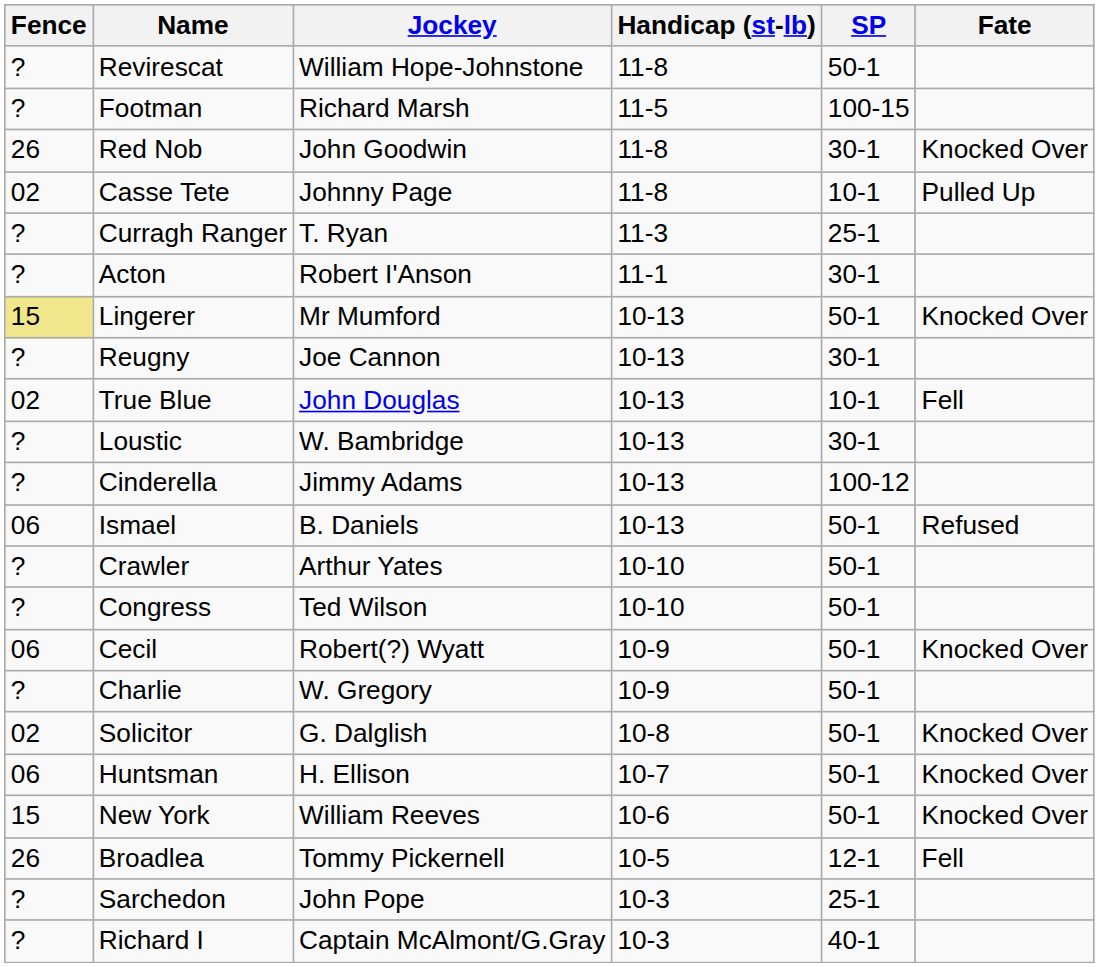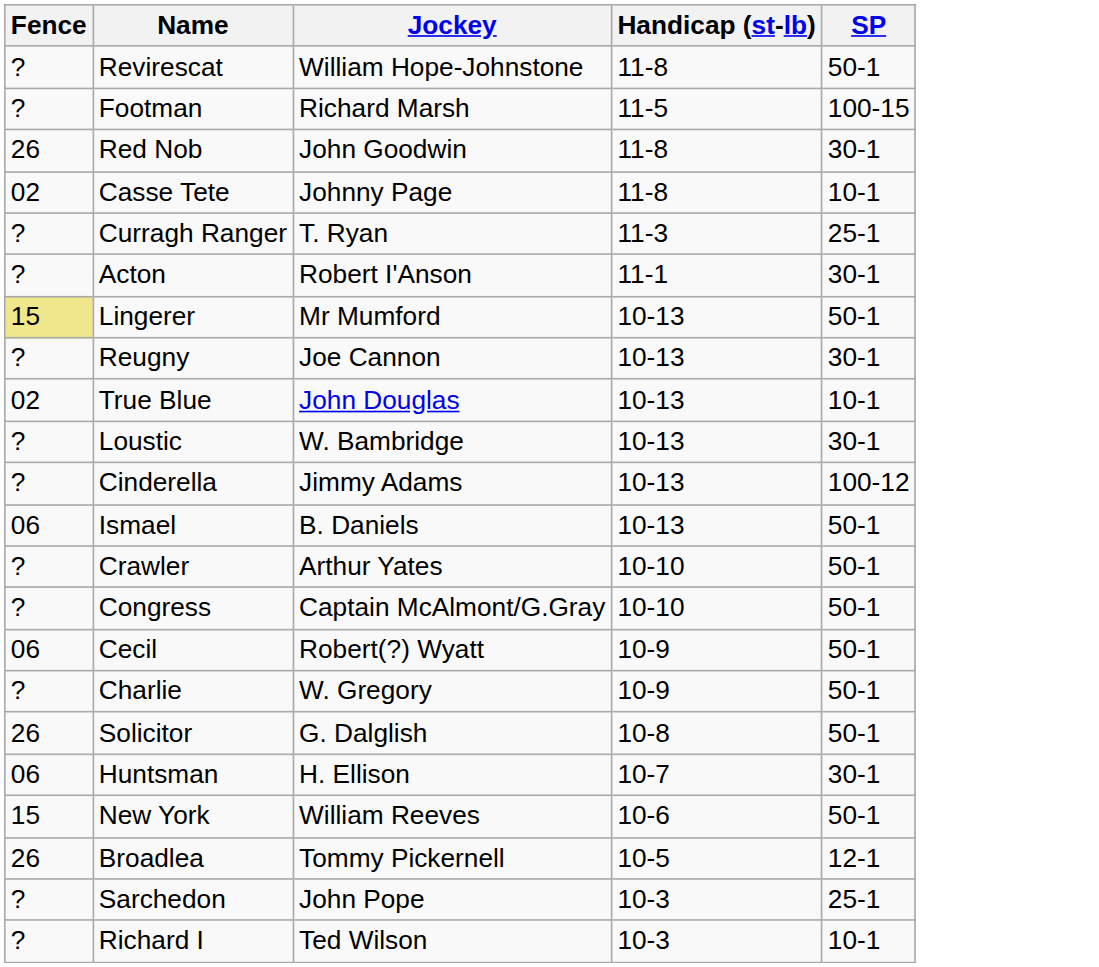 <table class="wikitable sortable">
 <tr>
 <th>Fence</th>
 <th>Name</th>
 <th><a href='#'>Jockey</a></th>
 <th>Handicap (<a href='#'>st</a>-<a href='#'>lb</a>)</th>
 <th><a href='#'>SP</a></th>
-<th>Fate</th>
 </tr>
 <tr>
 <td>?</td>
 <td>Revirescat</td>
 <td>William Hope-Johnstone</td>
 <td>11-8</td>
 <td>50-1</td>
-<td></td>
 </tr>
 <tr>
 <td>?</td>
 <td>Footman</td>
 <td>Richard Marsh</td>
 <td>11-5</td>
 <td>100-15</td>
-<td></td>
 </tr>
 <tr>
 <td>26</td>
 <td>Red Nob</td>
 <td>John Goodwin</td>
 <td>11-8</td>
 <td>30-1</td>
-<td>Knocked Over</td>
 </tr>
 <tr>
 <td>02</td>
 <td>Casse Tete</td>
 <td>Johnny Page</td>
 <td>11-8</td>
 <td>10-1</td>
-<td>Pulled Up</td>
 </tr>
 <tr>
 <td>?</td>
 <td>Curragh Ranger</td>
 <td>T. Ryan</td>
 <td>11-3</td>
 <td>25-1</td>
-<td></td>
 </tr>
 <tr>
 <td>?</td>
 <td>Acton</td>
 <td>Robert I'Anson</td>
 <td>11-1</td>
 <td>30-1</td>
-<td></td>
 </tr>
 <tr>
 <td style="background: khaki;">15</td>
 <td>Lingerer</td>
 <td>Mr Mumford</td>
 <td>10-13</td>
 <td>50-1</td>
-<td>Knocked Over</td>
 </tr>
 <tr>
 <td>?</td>
 <td>Reugny</td>
 <td>Joe Cannon</td>
 <td>10-13</td>
 <td>30-1</td>
-<td></td>
 </tr>
 <tr>
 <td>02</td>
 <td>True Blue</td>
 <td><a href='#'>John Douglas</a></td>
 <td>10-13</td>
 <td>10-1</td>
-<td>Fell</td>
 </tr>
 <tr>
 <td>?</td>
 <td>Loustic</td>
 <td>W. Bambridge</td>
 <td>10-13</td>
 <td>30-1</td>
-<td></td>
 </tr>
 <tr>
 <td>?</td>
 <td>Cinderella</td>
 <td>Jimmy Adams</td>
 <td>10-13</td>
 <td>100-12</td>
-<td></td>
 </tr>
 <tr>
 <td>06</td>
 <td>Ismael</td>
 <td>B. Daniels</td>
 <td>10-13</td>
 <td>50-1</td>
-<td>Refused</td>
 </tr>
 <tr>
 <td>?</td>
 <td>Crawler</td>
 <td>Arthur Yates</td>
 <td>10-10</td>
 <td>50-1</td>
-<td></td>
 </tr>
 <tr>
 <td>?</td>
 <td>Congress</td>
-<td>Ted Wilson</td>
+<td>Captain McAlmont/G.Gray</td>
 <td>10-10</td>
 <td>50-1</td>
-<td></td>
 </tr>
 <tr>
 <td>06</td>
 <td>Cecil</td>
 <td>Robert(?) Wyatt</td>
 <td>10-9</td>
 <td>50-1</td>
-<td>Knocked Over</td>
 </tr>
 <tr>
 <td>?</td>
 <td>Charlie</td>
 <td>W. Gregory</td>
 <td>10-9</td>
 <td>50-1</td>
-<td></td>
 </tr>
 <tr>
-<td>02</td>
+<td>26</td>
 <td>Solicitor</td>
 <td>G. Dalglish</td>
 <td>10-8</td>
 <td>50-1</td>
-<td>Knocked Over</td>
 </tr>
 <tr>
 <td>06</td>
 <td>Huntsman</td>
 <td>H. Ellison</td>
 <td>10-7</td>
-<td>50-1</td>
-<td>Knocked Over</td>
+<td>30-1</td>
 </tr>
 <tr>
 <td>15</td>
 <td>New York</td>
 <td>William Reeves</td>
 <td>10-6</td>
 <td>50-1</td>
-<td>Knocked Over</td>
 </tr>
 <tr>
 <td>26</td>
 <td>Broadlea</td>
 <td>Tommy Pickernell</td>
 <td>10-5</td>
 <td>12-1</td>
-<td>Fell</td>
 </tr>
 <tr>
 <td>?</td>
 <td>Sarchedon</td>
 <td>John Pope</td>
 <td>10-3</td>
 <td>25-1</td>
-<td></td>
 </tr>
 <tr>
 <td>?</td>
 <td>Richard I</td>
-<td>Captain McAlmont/G.Gray</td>
+<td>Ted Wilson</td>
 <td>10-3</td>
-<td>40-1</td>
-<td></td>
+<td>10-1</td>
 </tr>
 </table>
